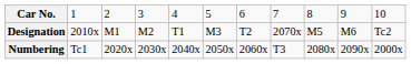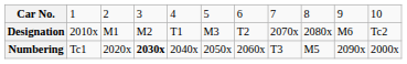 <table class="wikitable">
 <tr>
 <th>Car No.</th>
 <td>1</td>
 <td>2</td>
 <td>3</td>
 <td>4</td>
 <td>5</td>
 <td>6</td>
 <td>7</td>
 <td>8</td>
 <td>9</td>
 <td>10</td>
 </tr>
 <tr>
 <th>Designation</th>
 <td>2010x</td>
 <td>M1</td>
 <td>M2</td>
 <td>T1</td>
 <td>M3</td>
 <td>T2</td>
 <td>2070x</td>
-<td>M5</td>
+<td>2080x</td>
 <td>M6</td>
 <td>Tc2</td>
 </tr>
 <tr>
 <th>Numbering</th>
 <td>Tc1</td>
 <td>2020x</td>
-<td>2030x</td>
+<td><strong>2030x</strong></td>
 <td>2040x</td>
 <td>2050x</td>
 <td>2060x</td>
 <td>T3</td>
-<td>2080x</td>
+<td>M5</td>
 <td>2090x</td>
 <td>2000x</td>
 </tr>
 </table>
